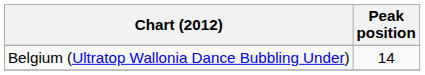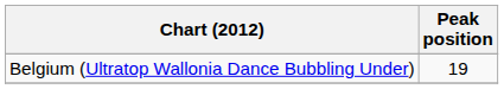 <table class="wikitable sortable">
 <tr>
 <th>Chart (2012)</th>
 <th>Peak<br>position</th>
 </tr>
 <tr>
 </tr>
 <tr>
 <td>Belgium (<a href='#'>Ultratop Wallonia Dance Bubbling Under</a>)</td>
-<td align="center">14</td>
+<td align="center">19</td>
 </tr>
 <tr>
 </tr>
 <tr>
 </tr>
 <tr>
 </tr>
 </table>
